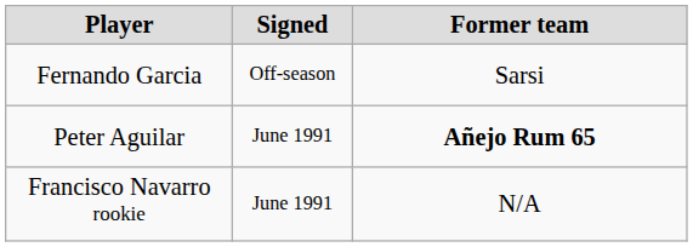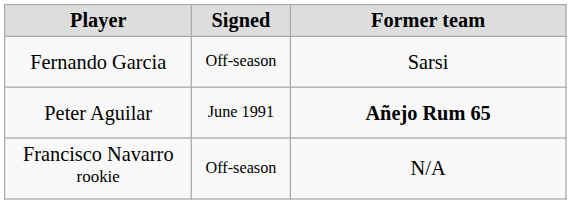 <table class="wikitable" style="text-align: center">
 <tr align="center" bgcolor="#dddddd">
 <td style="width:140px"><strong>Player</strong></td>
 <td style="width:70px"><strong>Signed</strong></td>
 <td style="width:210px"><strong>Former team</strong></td>
 </tr>
 <tr style="height:40px">
 <td>Fernando Garcia</td>
 <td style="font-size: 80%">Off-season</td>
 <td>Sarsi</td>
 </tr>
 <tr style="height:40px">
 <td>Peter Aguilar</td>
 <td style="font-size: 80%">June 1991</td>
 <td><strong>Añejo Rum 65</strong></td>
 </tr>
 <tr style="height:40px">
 <td>Francisco Navarro <sup>rookie</sup></td>
-<td style="font-size: 80%">June 1991</td>
+<td style="font-size: 80%">Off-season</td>
 <td>N/A</td>
 </tr>
 </table>
